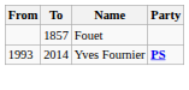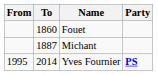 <table class="wikitable">
 <tr>
 <th>From</th>
 <th>To</th>
 <th>Name</th>
 <th>Party</th>
 </tr>
 <tr>
 <td></td>
-<td>1857</td>
+<td>1860</td>
 <td>Fouet</td>
 <td></td>
 </tr>
 <tr>
-<td>1993</td>
+<td></td>
+<td>1887</td>
+<td>Michant</td>
+<td></td>
+</tr>
+<tr>
+<td>1995</td>
 <td>2014</td>
 <td>Yves Fournier</td>
 <td><strong><a href='#'>PS</a></strong></td>
 </tr>
 </table>
